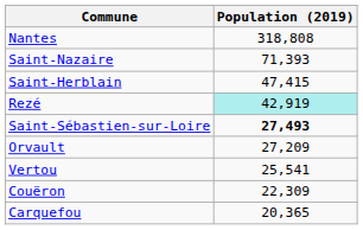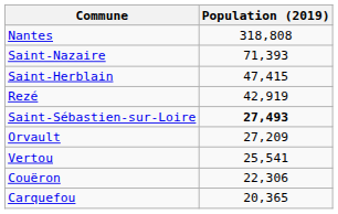 <table class=wikitable>
 <tr>
 <th>Commune</th>
 <th>Population (2019)</th>
 </tr>
 <tr>
 <td><a href='#'>Nantes</a></td>
 <td style="text-align: center;">318,808</td>
 </tr>
 <tr>
 <td><a href='#'>Saint-Nazaire</a></td>
 <td style="text-align: center;">71,393</td>
 </tr>
 <tr>
 <td><a href='#'>Saint-Herblain</a></td>
 <td style="text-align: center;">47,415</td>
 </tr>
 <tr>
 <td><a href='#'>Rezé</a></td>
-<td style="background: paleturquoise; text-align: center;">42,919</td>
+<td style="text-align: center;">42,919</td>
 </tr>
 <tr>
 <td><a href='#'>Saint-Sébastien-sur-Loire</a></td>
 <td style="text-align: center;"><strong>27,493</strong></td>
 </tr>
 <tr>
 <td><a href='#'>Orvault</a></td>
 <td style="text-align: center;">27,209</td>
 </tr>
 <tr>
 <td><a href='#'>Vertou</a></td>
 <td style="text-align: center;">25,541</td>
 </tr>
 <tr>
 <td><a href='#'>Couëron</a></td>
-<td style="text-align: center;">22,309</td>
+<td style="text-align: center;">22,306</td>
 </tr>
 <tr>
 <td><a href='#'>Carquefou</a></td>
 <td style="text-align: center;">20,365</td>
 </tr>
 </table>
